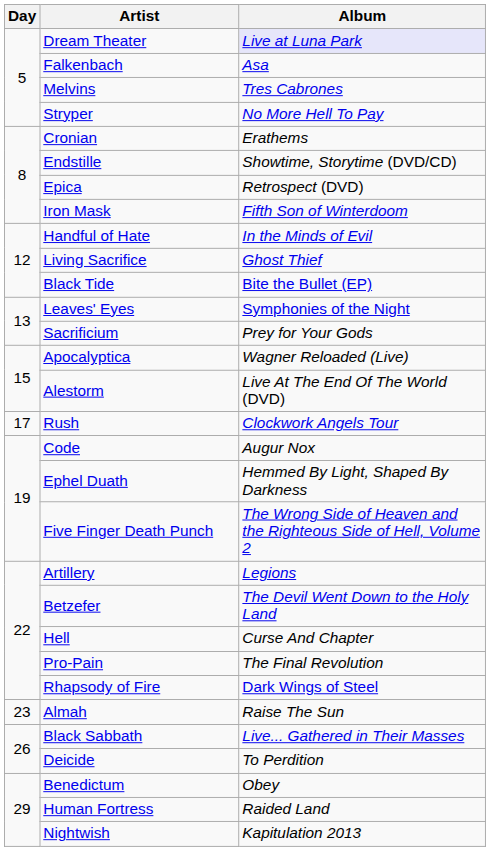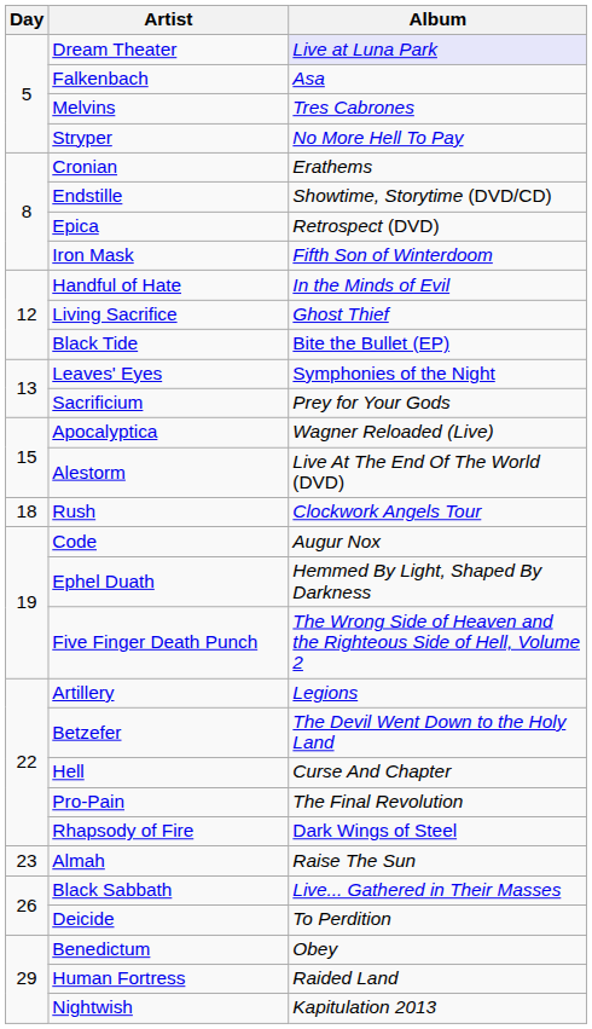 <table class="wikitable">
 <tr>
 <th style="width:20px;">Day</th>
 <th style="width:200px;">Artist</th>
 <th style="width:250px;">Album</th>
 </tr>
 <tr>
 <td style="text-align:center;" rowspan="4">5</td>
 <td><a href='#'>Dream Theater</a></td>
 <td style="background: lavender;"><em><a href='#'>Live at Luna Park</a></em></td>
 </tr>
 <tr>
 <td><a href='#'>Falkenbach</a></td>
 <td><em><a href='#'>Asa</a></em> </td>
 </tr>
 <tr>
 <td><a href='#'>Melvins</a></td>
 <td><em><a href='#'>Tres Cabrones</a></em> </td>
 </tr>
 <tr>
 <td><a href='#'>Stryper</a></td>
 <td><em><a href='#'>No More Hell To Pay</a></em> </td>
 </tr>
 <tr>
 <td style="text-align:center;" rowspan="4">8</td>
 <td><a href='#'>Cronian</a></td>
 <td><em>Erathems</em> </td>
 </tr>
 <tr>
 <td><a href='#'>Endstille</a></td>
 <td><em>Showtime, Storytime</em> (DVD/CD) </td>
 </tr>
 <tr>
 <td><a href='#'>Epica</a></td>
 <td><em>Retrospect</em> (DVD) </td>
 </tr>
 <tr>
 <td><a href='#'>Iron Mask</a></td>
 <td><em><a href='#'>Fifth Son of Winterdoom</a></em> </td>
 </tr>
 <tr>
 <td style="text-align:center;" rowspan="3">12</td>
 <td><a href='#'>Handful of Hate</a></td>
 <td><em><a href='#'>In the Minds of Evil</a></em></td>
 </tr>
 <tr>
 <td><a href='#'>Living Sacrifice</a></td>
 <td><em><a href='#'>Ghost Thief</a></em> </td>
 </tr>
 <tr>
 <td><a href='#'>Black Tide</a></td>
 <td><a href='#'>Bite the Bullet (EP)</a></td>
 </tr>
 <tr>
 <td style="text-align:center;" rowspan="2">13</td>
 <td><a href='#'>Leaves' Eyes</a></td>
 <td><a href='#'>Symphonies of the Night</a></td>
 </tr>
 <tr>
 <td><a href='#'>Sacrificium</a></td>
 <td><em>Prey for Your Gods</em></td>
 </tr>
 <tr>
 <td style="text-align:center;" rowspan="2">15</td>
 <td><a href='#'>Apocalyptica</a></td>
 <td><em>Wagner Reloaded (Live)</em> </td>
 </tr>
 <tr>
 <td><a href='#'>Alestorm</a></td>
 <td><em>Live At The End Of The World</em> (DVD) </td>
 </tr>
 <tr>
-<td style="text-align:center;">17</td>
+<td style="text-align:center;">18</td>
 <td><a href='#'>Rush</a></td>
 <td><em><a href='#'>Clockwork Angels Tour</a></em> </td>
 </tr>
 <tr>
 <td style="text-align:center;" rowspan="3">19</td>
 <td><a href='#'>Code</a></td>
 <td><em>Augur Nox</em> </td>
 </tr>
 <tr>
 <td><a href='#'>Ephel Duath</a></td>
 <td><em>Hemmed By Light, Shaped By Darkness</em> </td>
 </tr>
 <tr>
 <td><a href='#'>Five Finger Death Punch</a></td>
 <td><em><a href='#'>The Wrong Side of Heaven and the Righteous Side of Hell, Volume 2</a></em> </td>
 </tr>
 <tr>
 <td style="text-align:center;" rowspan="5">22</td>
 <td><a href='#'>Artillery</a></td>
 <td><em><a href='#'>Legions</a></em> </td>
 </tr>
 <tr>
 <td><a href='#'>Betzefer</a></td>
 <td><em><a href='#'>The Devil Went Down to the Holy Land</a></em> </td>
 </tr>
 <tr>
 <td><a href='#'>Hell</a></td>
 <td><em>Curse And Chapter</em> </td>
 </tr>
 <tr>
 <td><a href='#'>Pro-Pain</a></td>
 <td><em>The Final Revolution</em> </td>
 </tr>
 <tr>
 <td><a href='#'>Rhapsody of Fire</a></td>
 <td><a href='#'>Dark Wings of Steel</a></td>
 </tr>
 <tr>
 <td style="text-align:center;">23</td>
 <td><a href='#'>Almah</a></td>
 <td><em>Raise The Sun</em> </td>
 </tr>
 <tr>
 <td style="text-align:center;" rowspan="2">26</td>
 <td><a href='#'>Black Sabbath</a></td>
 <td><em><a href='#'>Live... Gathered in Their Masses</a></em> </td>
 </tr>
 <tr>
 <td><a href='#'>Deicide</a></td>
 <td><em>To Perdition</em> </td>
 </tr>
 <tr>
 <td style="text-align:center;" rowspan="3">29</td>
 <td><a href='#'>Benedictum</a></td>
 <td><em>Obey</em> </td>
 </tr>
 <tr>
 <td><a href='#'>Human Fortress</a></td>
 <td><em>Raided Land</em> </td>
 </tr>
 <tr>
 <td><a href='#'>Nightwish</a></td>
 <td><em>Kapitulation 2013</em>  </td>
 </tr>
 </table>
